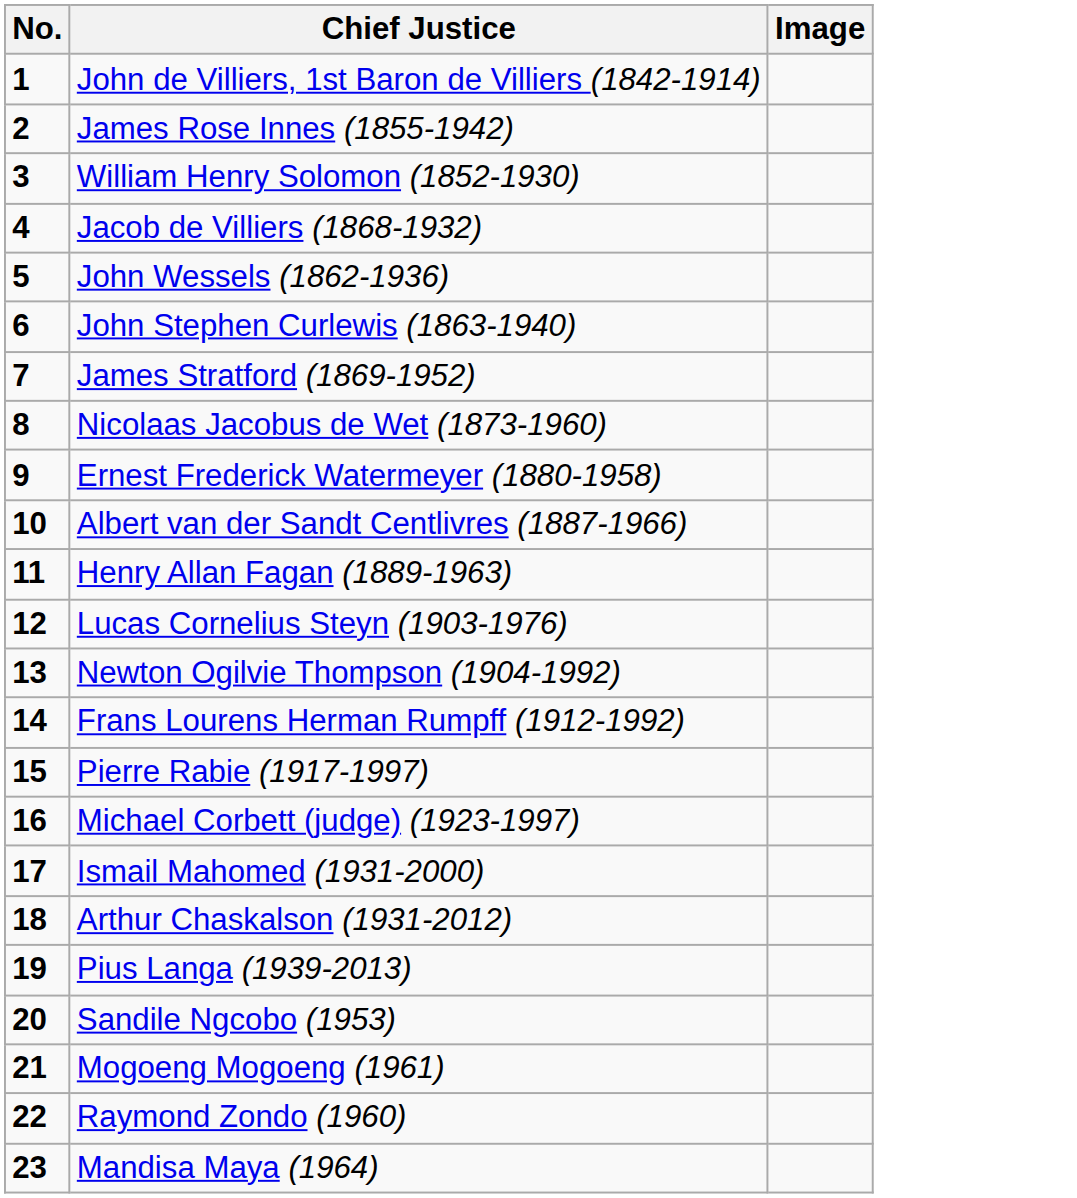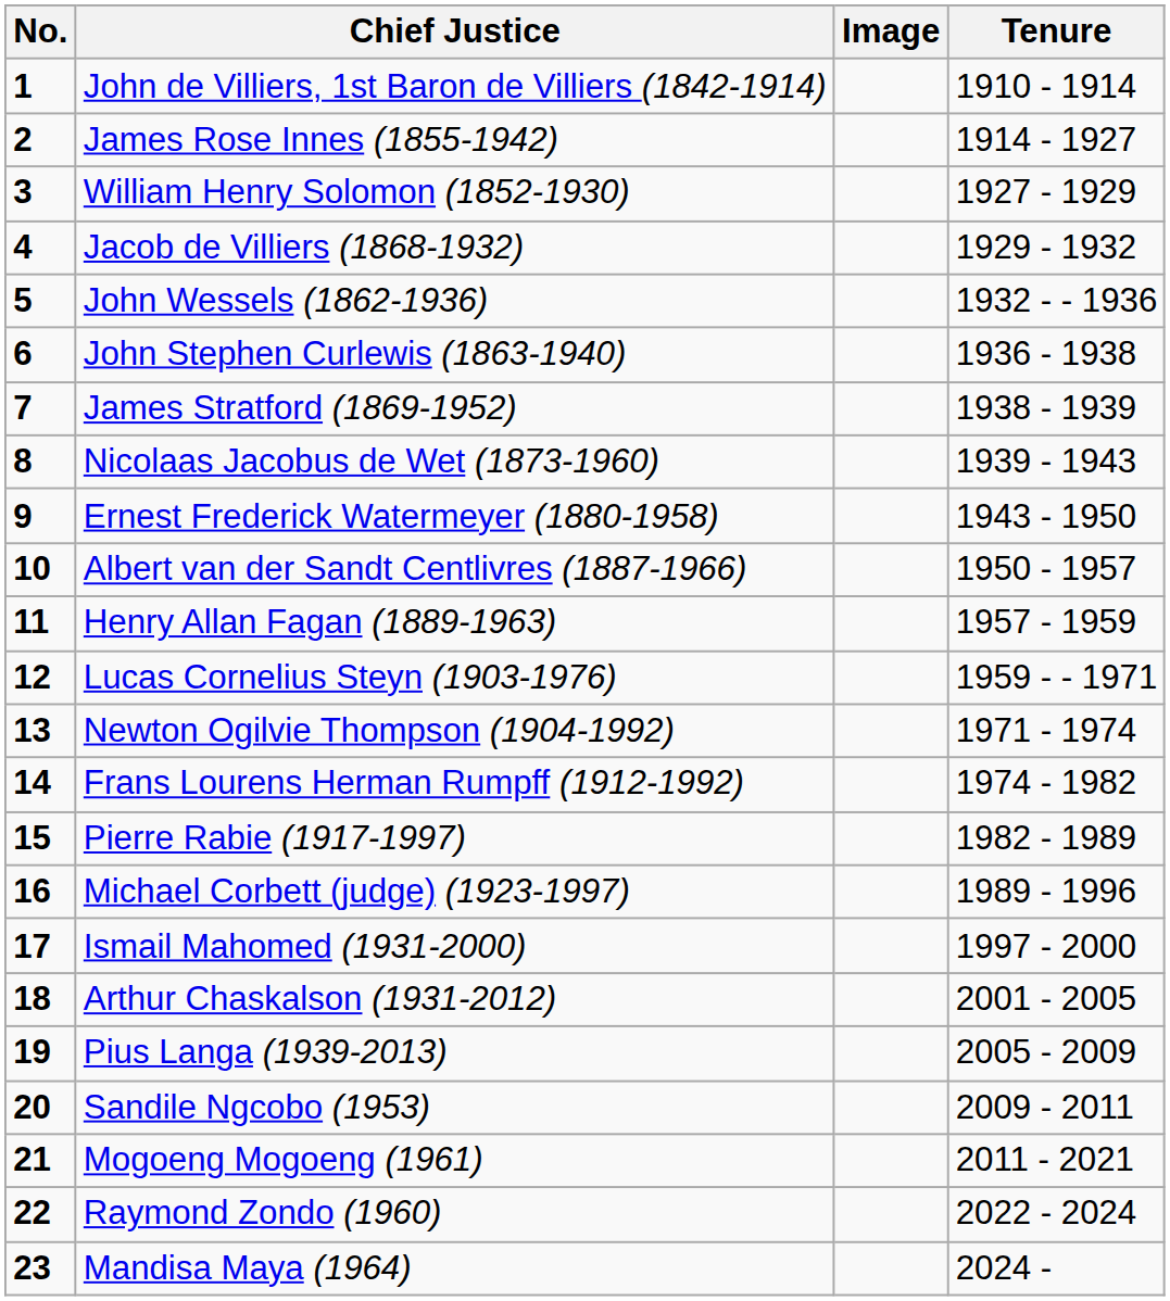 <table class="wikitable">
 <tr>
 <th>No.</th>
 <th>Chief Justice</th>
 <th>Image</th>
+<th>Tenure</th>
 </tr>
 <tr>
 <td><strong>1</strong></td>
 <td><a href='#'>John de Villiers, 1st Baron de Villiers </a> <em>(1842-1914)</em></td>
 <td></td>
+<td>1910 - 1914</td>
 </tr>
 <tr>
 <td><strong>2</strong></td>
 <td><a href='#'>James Rose Innes</a> <em>(1855-1942)</em></td>
 <td></td>
+<td>1914 - 1927</td>
 </tr>
 <tr>
 <td><strong>3</strong></td>
 <td><a href='#'>William Henry Solomon</a> <em>(1852-1930)</em></td>
 <td></td>
+<td>1927 - 1929</td>
 </tr>
 <tr>
 <td><strong>4</strong></td>
 <td><a href='#'>Jacob de Villiers</a> <em>(1868-1932)</em></td>
 <td></td>
+<td>1929 - 1932</td>
 </tr>
 <tr>
 <td><strong>5</strong></td>
 <td><a href='#'>John Wessels</a> <em>(1862-1936)</em></td>
 <td></td>
+<td>1932 - - 1936</td>
 </tr>
 <tr>
 <td><strong>6</strong></td>
 <td><a href='#'>John Stephen Curlewis</a> <em>(1863-1940)</em></td>
 <td></td>
+<td>1936 - 1938</td>
 </tr>
 <tr>
 <td><strong>7</strong></td>
 <td><a href='#'>James Stratford</a> <em>(1869-1952)</em></td>
 <td></td>
+<td>1938 - 1939</td>
 </tr>
 <tr>
 <td><strong>8</strong></td>
 <td><a href='#'>Nicolaas Jacobus de Wet</a> <em>(1873-1960)</em></td>
 <td></td>
+<td>1939 - 1943</td>
 </tr>
 <tr>
 <td><strong>9</strong></td>
 <td><a href='#'>Ernest Frederick Watermeyer</a> <em>(1880-1958)</em></td>
 <td></td>
+<td>1943 - 1950</td>
 </tr>
 <tr>
 <td><strong>10</strong></td>
 <td><a href='#'>Albert van der Sandt Centlivres</a> <em>(1887-1966)</em></td>
 <td></td>
+<td>1950 - 1957</td>
 </tr>
 <tr>
 <td><strong>11</strong></td>
 <td><a href='#'>Henry Allan Fagan</a> <em>(1889-1963)</em></td>
 <td></td>
+<td>1957 - 1959</td>
 </tr>
 <tr>
 <td><strong>12</strong></td>
 <td><a href='#'>Lucas Cornelius Steyn</a> <em>(1903-1976)</em></td>
 <td></td>
+<td>1959 - - 1971</td>
 </tr>
 <tr>
 <td><strong>13</strong></td>
 <td><a href='#'>Newton Ogilvie Thompson</a> <em>(1904-1992)</em></td>
 <td></td>
+<td>1971 - 1974</td>
 </tr>
 <tr>
 <td><strong>14</strong></td>
 <td><a href='#'>Frans Lourens Herman Rumpff</a> <em>(1912-1992)</em></td>
 <td></td>
+<td>1974 - 1982</td>
 </tr>
 <tr>
 <td><strong>15</strong></td>
 <td><a href='#'>Pierre Rabie</a> <em>(1917-1997)</em></td>
 <td></td>
+<td>1982 - 1989</td>
 </tr>
 <tr>
 <td><strong>16</strong></td>
 <td><a href='#'>Michael Corbett (judge)</a> <em>(1923-1997)</em></td>
 <td></td>
+<td>1989 - 1996</td>
 </tr>
 <tr>
 <td><strong>17</strong></td>
 <td><a href='#'>Ismail Mahomed</a> <em>(1931-2000)</em></td>
 <td></td>
+<td>1997 - 2000</td>
 </tr>
 <tr>
 <td><strong>18</strong></td>
 <td><a href='#'>Arthur Chaskalson</a> <em>(1931-2012)</em></td>
 <td></td>
+<td>2001 - 2005</td>
 </tr>
 <tr>
 <td><strong>19</strong></td>
 <td><a href='#'>Pius Langa</a> <em>(1939-2013)</em></td>
 <td></td>
+<td>2005 - 2009</td>
 </tr>
 <tr>
 <td><strong>20</strong></td>
 <td><a href='#'>Sandile Ngcobo</a> <em>(1953)</em></td>
 <td></td>
+<td>2009 - 2011</td>
 </tr>
 <tr>
 <td><strong>21</strong></td>
 <td><a href='#'>Mogoeng Mogoeng</a> <em>(1961)</em></td>
 <td></td>
+<td>2011 - 2021</td>
 </tr>
 <tr>
 <td><strong>22</strong></td>
 <td><a href='#'>Raymond Zondo</a> <em>(1960)</em></td>
 <td></td>
+<td>2022 - 2024</td>
 </tr>
 <tr>
 <td><strong>23</strong></td>
 <td><a href='#'>Mandisa Maya</a> <em>(1964)</em></td>
 <td></td>
+<td>2024 -</td>
 </tr>
 </table>
